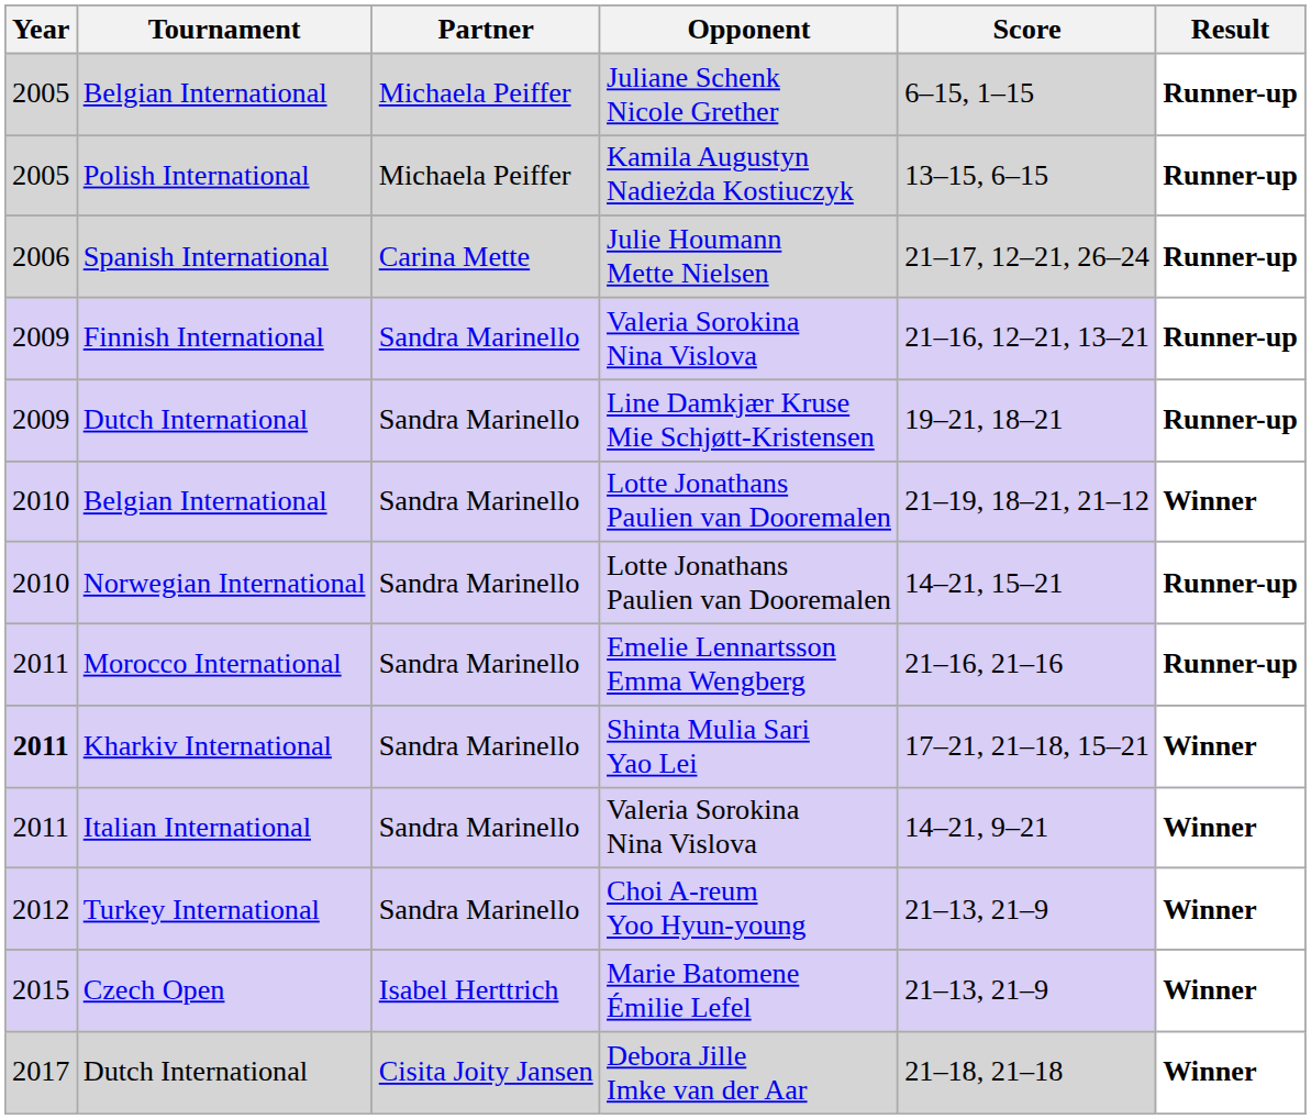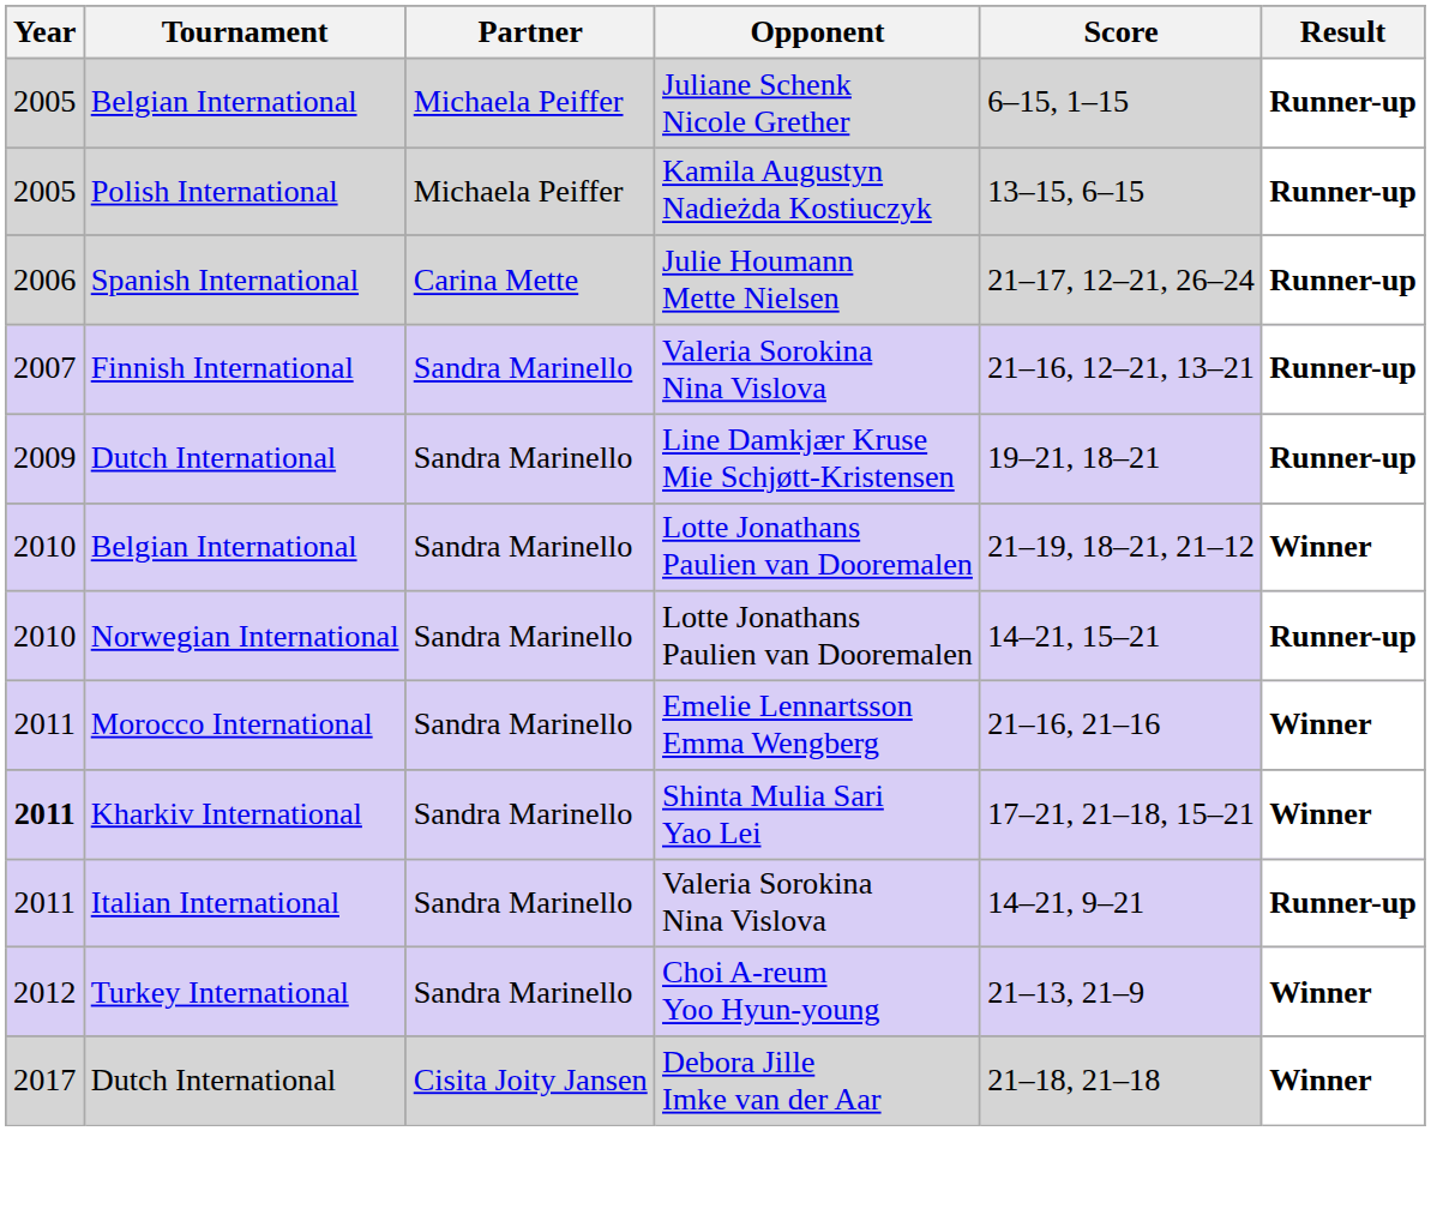 <table class="sortable wikitable" style="font-size: 90%;">
 <tr>
 <th>Year</th>
 <th>Tournament</th>
 <th>Partner</th>
 <th>Opponent</th>
 <th>Score</th>
 <th>Result</th>
 </tr>
 <tr style="background:#D5D5D5">
 <td align="center">2005</td>
 <td align="left"><a href='#'>Belgian International</a></td>
 <td align="left"> <a href='#'>Michaela Peiffer</a></td>
 <td align="left"> <a href='#'>Juliane Schenk</a><br> <a href='#'>Nicole Grether</a></td>
 <td align="left">6–15, 1–15</td>
 <td style="text-align:left; background:white"> <strong>Runner-up</strong></td>
 </tr>
 <tr style="background:#D5D5D5">
 <td align="center">2005</td>
 <td align="left"><a href='#'>Polish International</a></td>
 <td align="left"> Michaela Peiffer</td>
 <td align="left"> <a href='#'>Kamila Augustyn</a><br> <a href='#'>Nadieżda Kostiuczyk</a></td>
 <td align="left">13–15, 6–15</td>
 <td style="text-align:left; background:white"> <strong>Runner-up</strong></td>
 </tr>
 <tr style="background:#D5D5D5">
 <td align="center">2006</td>
 <td align="left"><a href='#'>Spanish International</a></td>
 <td align="left"> <a href='#'>Carina Mette</a></td>
 <td align="left"> <a href='#'>Julie Houmann</a><br> <a href='#'>Mette Nielsen</a></td>
 <td align="left">21–17, 12–21, 26–24</td>
 <td style="text-align:left; background:white"> <strong>Runner-up</strong></td>
 </tr>
 <tr style="background:#D8CEF6">
-<td align="center">2009</td>
+<td align="center">2007</td>
 <td align="left"><a href='#'>Finnish International</a></td>
 <td align="left"> <a href='#'>Sandra Marinello</a></td>
 <td align="left"> <a href='#'>Valeria Sorokina</a><br> <a href='#'>Nina Vislova</a></td>
 <td align="left">21–16, 12–21, 13–21</td>
 <td style="text-align:left; background:white"> <strong>Runner-up</strong></td>
 </tr>
 <tr style="background:#D8CEF6">
 <td align="center">2009</td>
 <td align="left"><a href='#'>Dutch International</a></td>
 <td align="left"> Sandra Marinello</td>
 <td align="left"> <a href='#'>Line Damkjær Kruse</a><br> <a href='#'>Mie Schjøtt-Kristensen</a></td>
 <td align="left">19–21, 18–21</td>
 <td style="text-align:left; background:white"> <strong>Runner-up</strong></td>
 </tr>
 <tr style="background:#D8CEF6">
 <td align="center">2010</td>
 <td align="left"><a href='#'>Belgian International</a></td>
 <td align="left"> Sandra Marinello</td>
 <td align="left"> <a href='#'>Lotte Jonathans</a><br> <a href='#'>Paulien van Dooremalen</a></td>
 <td align="left">21–19, 18–21, 21–12</td>
 <td style="text-align:left; background:white"> <strong>Winner</strong></td>
 </tr>
 <tr style="background:#D8CEF6">
 <td align="center">2010</td>
 <td align="left"><a href='#'>Norwegian International</a></td>
 <td align="left"> Sandra Marinello</td>
 <td align="left"> Lotte Jonathans<br> Paulien van Dooremalen</td>
 <td align="left">14–21, 15–21</td>
 <td style="text-align:left; background:white"> <strong>Runner-up</strong></td>
 </tr>
 <tr style="background:#D8CEF6">
 <td align="center">2011</td>
 <td align="left"><a href='#'>Morocco International</a></td>
 <td align="left"> Sandra Marinello</td>
 <td align="left"> <a href='#'>Emelie Lennartsson</a><br> <a href='#'>Emma Wengberg</a></td>
 <td align="left">21–16, 21–16</td>
-<td style="text-align:left; background:white"> <strong>Runner-up</strong></td>
+<td style="text-align:left; background:white"> <strong>Winner</strong></td>
 </tr>
 <tr style="background:#D8CEF6">
 <td align="center"><strong>2011</strong></td>
 <td align="left"><a href='#'>Kharkiv International</a></td>
 <td align="left"> Sandra Marinello</td>
 <td align="left"> <a href='#'>Shinta Mulia Sari</a><br> <a href='#'>Yao Lei</a></td>
 <td align="left">17–21, 21–18, 15–21</td>
 <td style="text-align:left; background:white"> <strong>Winner</strong></td>
 </tr>
 <tr style="background:#D8CEF6">
 <td align="center">2011</td>
 <td align="left"><a href='#'>Italian International</a></td>
 <td align="left"> Sandra Marinello</td>
 <td align="left"> Valeria Sorokina<br> Nina Vislova</td>
 <td align="left">14–21, 9–21</td>
-<td style="text-align:left; background:white"> <strong>Winner</strong></td>
+<td style="text-align:left; background:white"> <strong>Runner-up</strong></td>
 </tr>
 <tr style="background:#D8CEF6">
 <td align="center">2012</td>
 <td align="left"><a href='#'>Turkey International</a></td>
 <td align="left"> Sandra Marinello</td>
 <td align="left"> <a href='#'>Choi A-reum</a><br> <a href='#'>Yoo Hyun-young</a></td>
-<td align="left">21–13, 21–9</td>
-<td style="text-align:left; background:white"> <strong>Winner</strong></td>
-</tr>
-<tr style="background:#D8CEF6">
-<td align="center">2015</td>
-<td align="left"><a href='#'>Czech Open</a></td>
-<td align="left"> <a href='#'>Isabel Herttrich</a></td>
-<td align="left"> <a href='#'>Marie Batomene</a><br> <a href='#'>Émilie Lefel</a></td>
 <td align="left">21–13, 21–9</td>
 <td style="text-align:left; background:white"> <strong>Winner</strong></td>
 </tr>
 <tr style="background:#D5D5D5">
 <td align="center">2017</td>
 <td align="left">Dutch International</td>
 <td align="left"> <a href='#'>Cisita Joity Jansen</a></td>
 <td align="left"> <a href='#'>Debora Jille</a><br> <a href='#'>Imke van der Aar</a></td>
 <td align="left">21–18, 21–18</td>
 <td style="text-align:left; background:white"> <strong>Winner</strong></td>
 </tr>
 </table>
